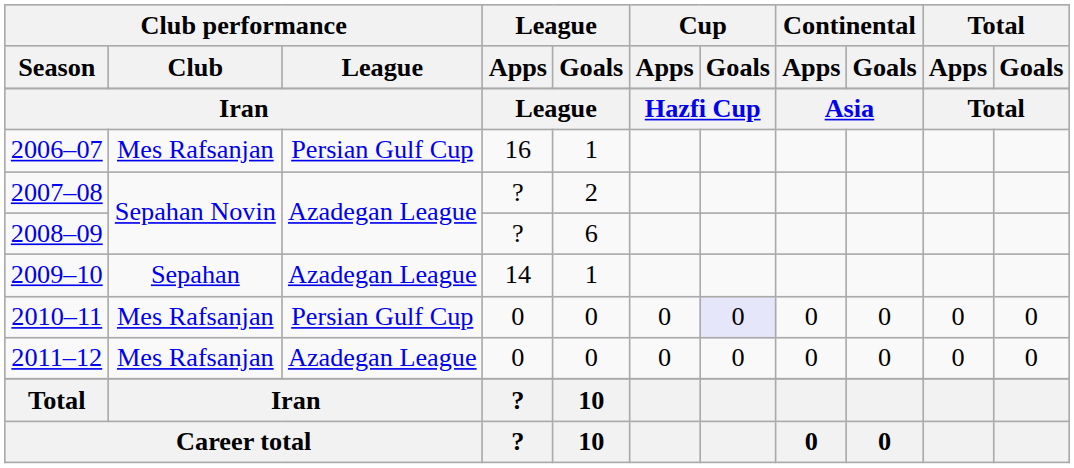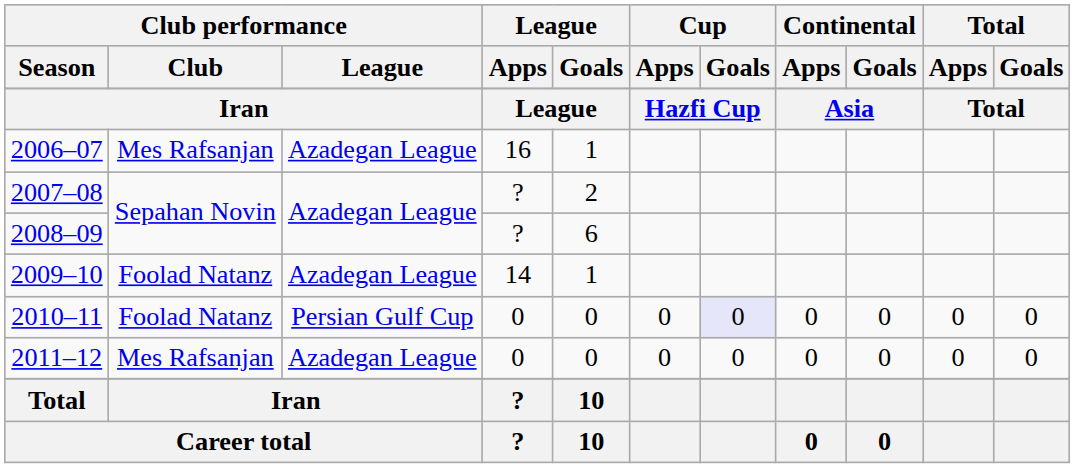 <table class="wikitable" style="text-align:center">
 <tr>
 <th colspan=3>Club performance</th>
 <th colspan=2>League</th>
 <th colspan=2>Cup</th>
 <th colspan=2>Continental</th>
 <th colspan=2>Total</th>
 </tr>
 <tr>
 <th>Season</th>
 <th>Club</th>
 <th>League</th>
 <th>Apps</th>
 <th>Goals</th>
 <th>Apps</th>
 <th>Goals</th>
 <th>Apps</th>
 <th>Goals</th>
 <th>Apps</th>
 <th>Goals</th>
 </tr>
 <tr>
 </tr>
 <tr>
 <th colspan=3>Iran</th>
 <th colspan=2>League</th>
 <th colspan=2><a href='#'>Hazfi Cup</a></th>
 <th colspan=2><a href='#'>Asia</a></th>
 <th colspan=2>Total</th>
 </tr>
 <tr>
 <td><a href='#'>2006–07</a></td>
 <td rowspan="1"><a href='#'>Mes Rafsanjan</a></td>
-<td rowspan="1"><a href='#'>Persian Gulf Cup</a></td>
+<td rowspan="1"><a href='#'>Azadegan League</a></td>
 <td>16</td>
 <td>1</td>
 <td></td>
 <td></td>
 <td></td>
 <td></td>
 <td></td>
 <td></td>
 </tr>
 <tr>
 <td><a href='#'>2007–08</a></td>
 <td rowspan="2"><a href='#'>Sepahan Novin</a></td>
 <td rowspan="2"><a href='#'>Azadegan League</a></td>
 <td>?</td>
 <td>2</td>
 <td></td>
 <td></td>
 <td></td>
 <td></td>
 <td></td>
 </tr>
 <tr>
 <td><a href='#'>2008–09</a></td>
 <td>?</td>
 <td>6</td>
 <td></td>
 <td></td>
 <td></td>
 <td></td>
 <td></td>
 <td></td>
 </tr>
 <tr>
 <td><a href='#'>2009–10</a></td>
-<td rowspan="1"><a href='#'>Sepahan</a></td>
+<td rowspan="1"><a href='#'>Foolad Natanz</a></td>
 <td rowspan="1"><a href='#'>Azadegan League</a></td>
 <td>14</td>
 <td>1</td>
 <td></td>
 <td></td>
 <td></td>
 <td></td>
 <td></td>
 <td></td>
 </tr>
 <tr>
 <td><a href='#'>2010–11</a></td>
-<td rowspan="1"><a href='#'>Mes Rafsanjan</a></td>
+<td rowspan="1"><a href='#'>Foolad Natanz</a></td>
 <td rowspan="1"><a href='#'>Persian Gulf Cup</a></td>
 <td>0</td>
 <td>0</td>
 <td>0</td>
 <td style="background: lavender;">0</td>
 <td>0</td>
 <td>0</td>
 <td>0</td>
 <td>0</td>
 </tr>
 <tr>
 <td><a href='#'>2011–12</a></td>
 <td rowspan="1"><a href='#'>Mes Rafsanjan</a></td>
 <td rowspan="1"><a href='#'>Azadegan League</a></td>
 <td>0</td>
 <td>0</td>
 <td>0</td>
 <td>0</td>
 <td>0</td>
 <td>0</td>
 <td>0</td>
 <td>0</td>
 </tr>
 <tr>
 </tr>
 <tr>
 <th rowspan=1>Total</th>
 <th colspan=2>Iran</th>
 <th>?</th>
 <th>10</th>
 <th></th>
 <th></th>
 <th></th>
 <th></th>
 <th></th>
 <th></th>
 </tr>
 <tr>
 <th colspan=3>Career total</th>
 <th>?</th>
 <th>10</th>
 <th></th>
 <th></th>
 <th>0</th>
 <th>0</th>
 <th></th>
 <th></th>
 </tr>
 </table>
